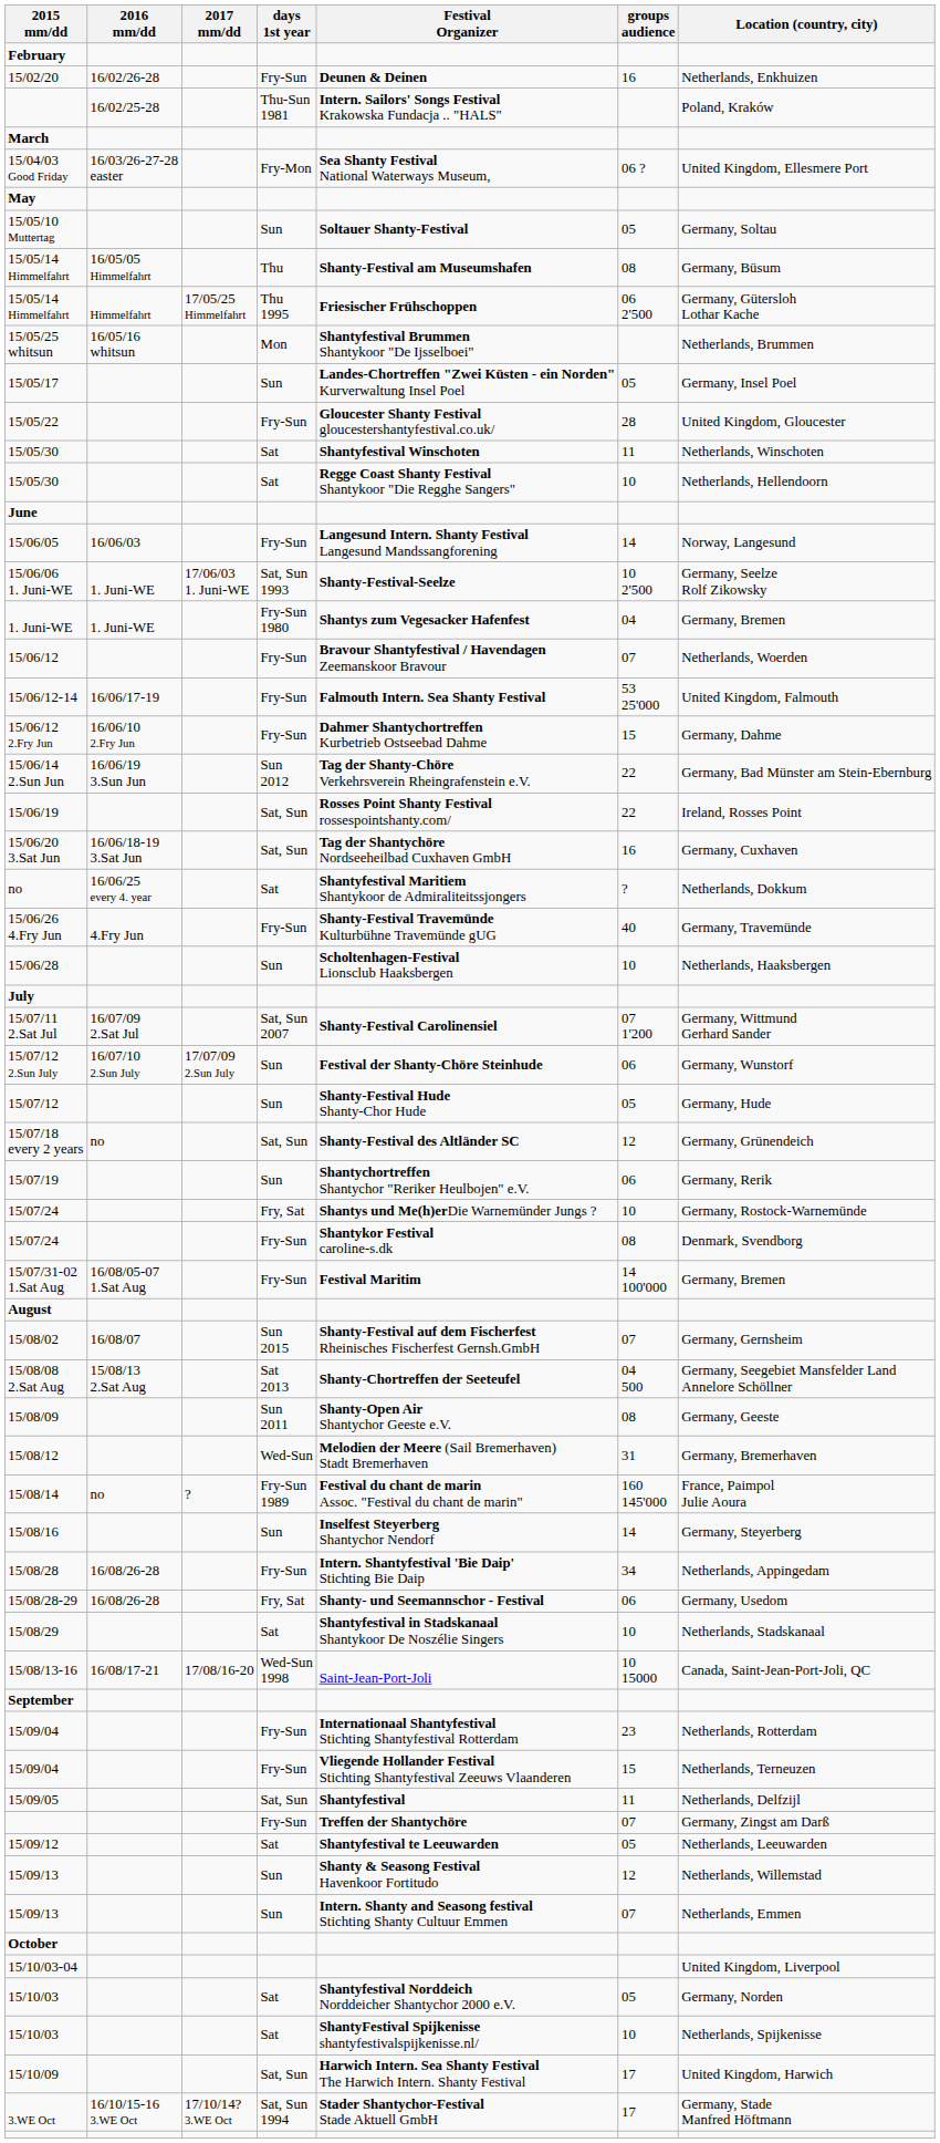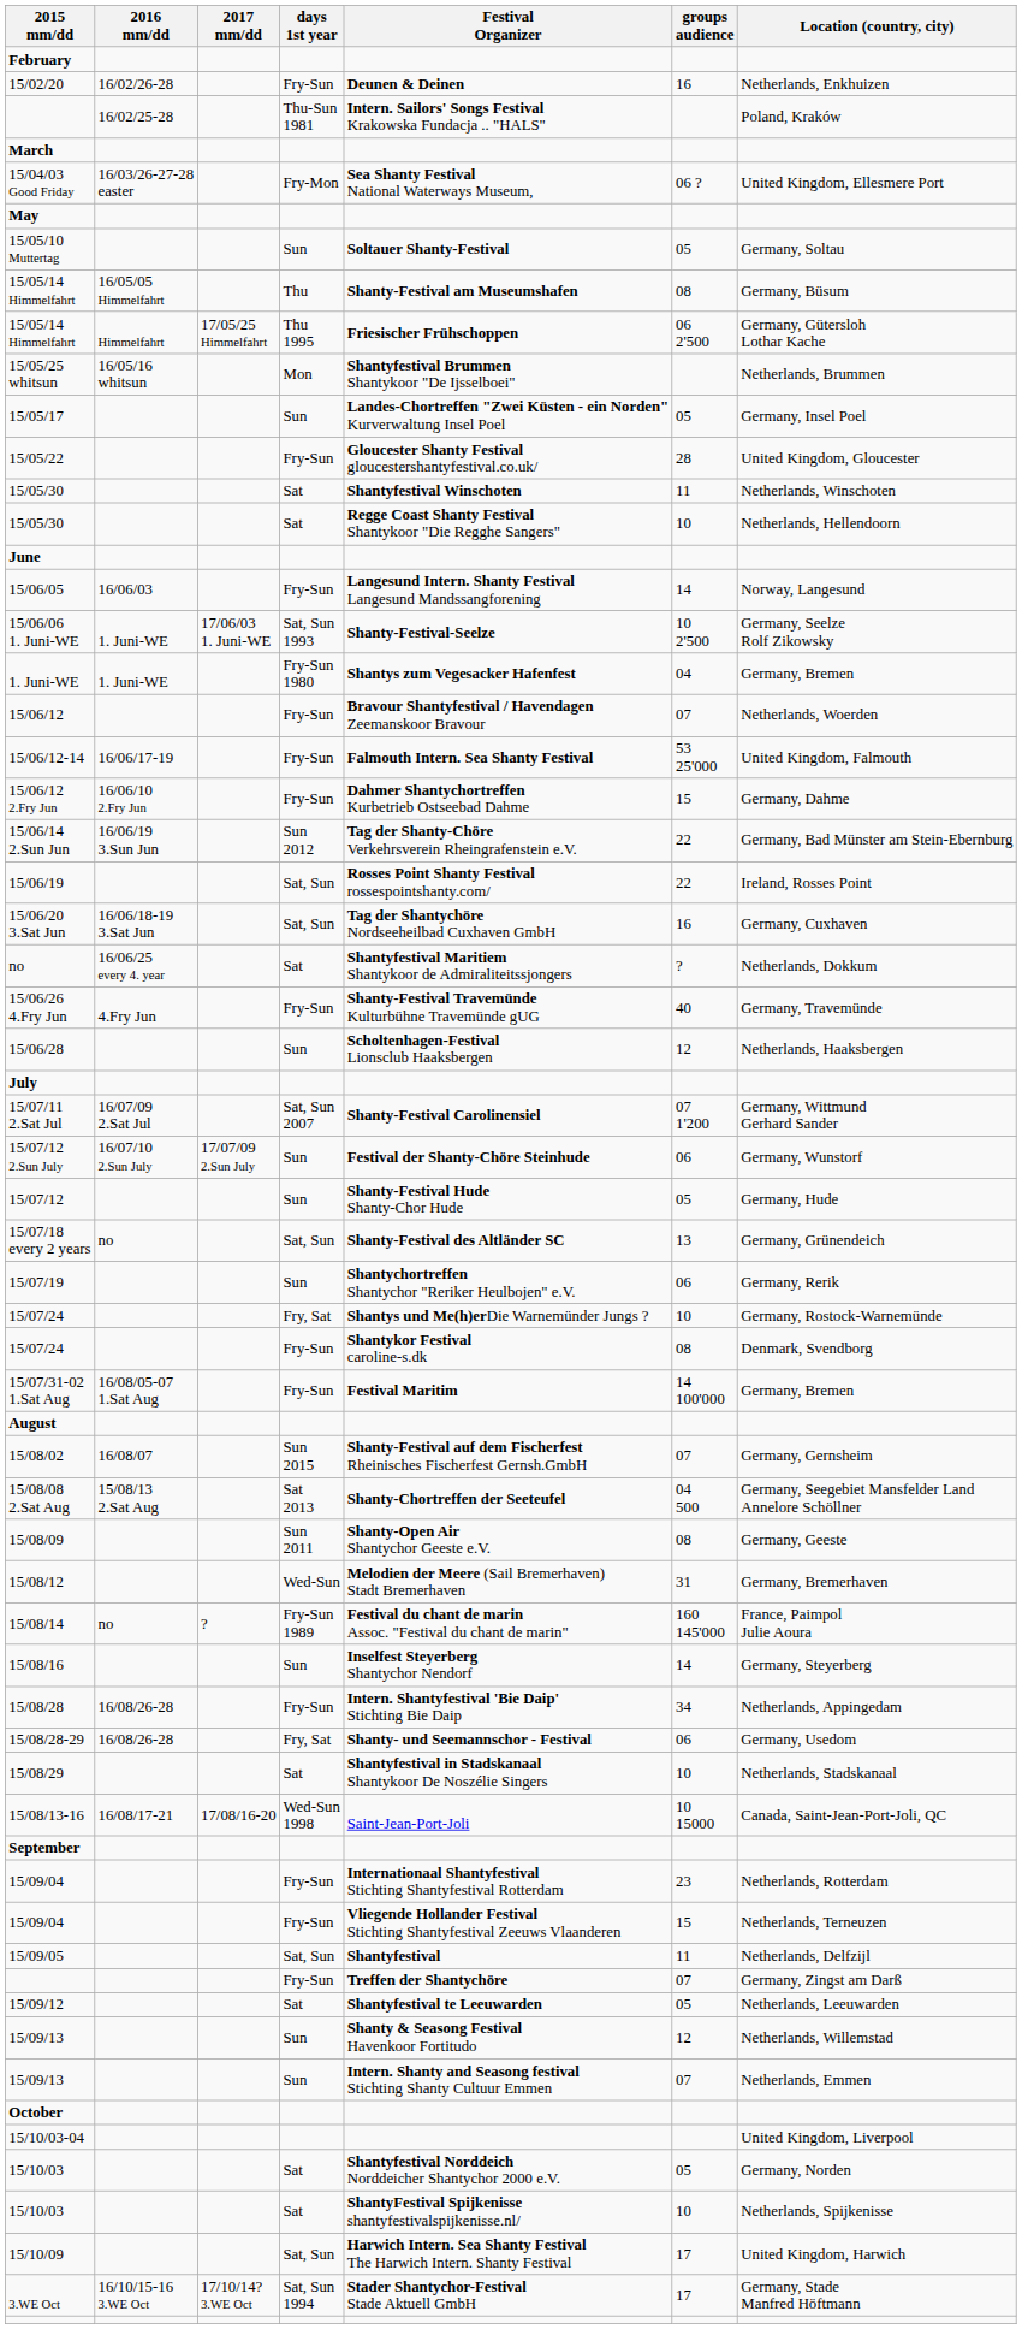 <table class="wikitable sortable">
 <tr>
 <th>2015<br>mm/dd</th>
 <th>2016<br>mm/dd</th>
 <th>2017<br>mm/dd</th>
 <th>days<br>1st year</th>
 <th>Festival<br>Organizer</th>
 <th>groups<br>audience</th>
 <th>Location (country, city)</th>
 </tr>
 <tr>
 <td><strong>February</strong></td>
 <td></td>
 <td></td>
 <td></td>
 <td></td>
 <td></td>
 <td></td>
 </tr>
 <tr>
 <td>15/02/20</td>
 <td>16/02/26-28</td>
 <td></td>
 <td>Fry-Sun</td>
 <td><strong>Deunen & Deinen</strong><br></td>
 <td>16</td>
 <td>Netherlands, Enkhuizen</td>
 </tr>
 <tr>
 <td></td>
 <td>16/02/25-28</td>
 <td></td>
 <td>Thu-Sun<br>1981</td>
 <td><strong>Intern. Sailors' Songs Festival</strong><br>Krakowska Fundacja .. "HALS"</td>
 <td></td>
 <td>Poland, Kraków</td>
 </tr>
 <tr>
 <td><strong>March</strong></td>
 <td></td>
 <td></td>
 <td></td>
 <td></td>
 <td></td>
 <td></td>
 </tr>
 <tr>
 <td>15/04/03<br><small>Good Friday</small></td>
 <td>16/03/26-27-28<br>easter</td>
 <td></td>
 <td>Fry-Mon</td>
 <td><strong>Sea Shanty Festival</strong><br>National Waterways Museum,  </td>
 <td>06 ?</td>
 <td>United Kingdom, Ellesmere Port</td>
 </tr>
 <tr>
 <td><strong>May</strong></td>
 <td></td>
 <td></td>
 <td></td>
 <td></td>
 <td></td>
 <td></td>
 </tr>
 <tr>
 <td>15/05/10<br><small>Muttertag</small></td>
 <td></td>
 <td></td>
 <td>Sun</td>
 <td><strong>Soltauer Shanty-Festival</strong><br></td>
 <td>05</td>
 <td>Germany, Soltau</td>
 </tr>
 <tr>
 <td>15/05/14<br><small>Himmelfahrt</small></td>
 <td>16/05/05<br><small>Himmelfahrt</small></td>
 <td></td>
 <td>Thu</td>
 <td><strong>Shanty-Festival am Museumshafen</strong><br></td>
 <td>08</td>
 <td>Germany, Büsum</td>
 </tr>
 <tr>
 <td>15/05/14<br><small>Himmelfahrt</small></td>
 <td><br><small>Himmelfahrt</small></td>
 <td>17/05/25<br><small>Himmelfahrt</small></td>
 <td>Thu<br>1995</td>
 <td><strong>Friesischer Frühschoppen</strong><br></td>
 <td>06<br>2'500</td>
 <td>Germany, Gütersloh<br>Lothar Kache</td>
 </tr>
 <tr>
 <td>15/05/25<br>whitsun</td>
 <td>16/05/16<br>whitsun</td>
 <td></td>
 <td>Mon</td>
 <td><strong>Shantyfestival Brummen</strong><br>Shantykoor "De Ijsselboei"</td>
 <td></td>
 <td>Netherlands, Brummen</td>
 </tr>
 <tr>
 <td>15/05/17</td>
 <td></td>
 <td></td>
 <td>Sun</td>
 <td><strong>Landes-Chortreffen "Zwei Küsten - ein Norden"</strong><br>Kurverwaltung Insel Poel</td>
 <td>05</td>
 <td>Germany, Insel Poel</td>
 </tr>
 <tr>
 <td>15/05/22</td>
 <td></td>
 <td></td>
 <td>Fry-Sun</td>
 <td><strong>Gloucester Shanty Festival</strong><br>gloucestershantyfestival.co.uk/</td>
 <td>28</td>
 <td>United Kingdom, Gloucester</td>
 </tr>
 <tr>
 <td>15/05/30</td>
 <td></td>
 <td></td>
 <td>Sat</td>
 <td><strong>Shantyfestival Winschoten</strong><br></td>
 <td>11</td>
 <td>Netherlands, Winschoten</td>
 </tr>
 <tr>
 <td>15/05/30</td>
 <td></td>
 <td></td>
 <td>Sat</td>
 <td><strong>Regge Coast Shanty Festival</strong><br>Shantykoor "Die Regghe Sangers"</td>
 <td>10</td>
 <td>Netherlands, Hellendoorn</td>
 </tr>
 <tr>
 <td><strong>June</strong></td>
 <td></td>
 <td></td>
 <td></td>
 <td></td>
 <td></td>
 <td></td>
 </tr>
 <tr>
 <td>15/06/05</td>
 <td>16/06/03</td>
 <td></td>
 <td>Fry-Sun</td>
 <td><strong>Langesund Intern. Shanty Festival</strong><br>Langesund Mandssangforening</td>
 <td>14</td>
 <td>Norway, Langesund</td>
 </tr>
 <tr>
 <td>15/06/06<br>1. Juni-WE</td>
 <td><br>1. Juni-WE</td>
 <td>17/06/03<br>1. Juni-WE</td>
 <td>Sat, Sun<br>1993</td>
 <td><strong>Shanty-Festival-Seelze</strong><br></td>
 <td>10<br>2'500</td>
 <td>Germany, Seelze<br>Rolf Zikowsky</td>
 </tr>
 <tr>
 <td><br>1. Juni-WE</td>
 <td><br>1. Juni-WE</td>
 <td></td>
 <td>Fry-Sun<br>1980</td>
 <td><strong>Shantys zum Vegesacker Hafenfest</strong><br></td>
 <td>04</td>
 <td>Germany, Bremen</td>
 </tr>
 <tr>
 <td>15/06/12</td>
 <td></td>
 <td></td>
 <td>Fry-Sun</td>
 <td><strong>Bravour Shantyfestival / Havendagen</strong><br>Zeemanskoor Bravour</td>
 <td>07</td>
 <td>Netherlands, Woerden</td>
 </tr>
 <tr>
 <td>15/06/12-14</td>
 <td>16/06/17-19</td>
 <td></td>
 <td>Fry-Sun</td>
 <td><strong>Falmouth Intern. Sea Shanty Festival</strong><br></td>
 <td>53<br>25'000</td>
 <td>United Kingdom, Falmouth</td>
 </tr>
 <tr>
 <td>15/06/12<br><small>2.Fry Jun</small></td>
 <td>16/06/10<br><small>2.Fry Jun</small></td>
 <td></td>
 <td>Fry-Sun</td>
 <td><strong>Dahmer Shantychortreffen</strong><br>Kurbetrieb Ostseebad Dahme</td>
 <td>15</td>
 <td>Germany, Dahme</td>
 </tr>
 <tr>
 <td>15/06/14<br>2.Sun Jun</td>
 <td>16/06/19<br>3.Sun Jun</td>
 <td></td>
 <td>Sun<br>2012</td>
 <td><strong>Tag der Shanty-Chöre</strong><br>Verkehrsverein Rheingrafenstein e.V.</td>
 <td>22</td>
 <td>Germany, Bad Münster am Stein-Ebernburg</td>
 </tr>
 <tr>
 <td>15/06/19</td>
 <td></td>
 <td></td>
 <td>Sat, Sun</td>
 <td><strong>Rosses Point Shanty Festival</strong><br>rossespointshanty.com/</td>
 <td>22</td>
 <td>Ireland, Rosses Point</td>
 </tr>
 <tr>
 <td>15/06/20<br>3.Sat Jun</td>
 <td>16/06/18-19<br>3.Sat Jun</td>
 <td></td>
 <td>Sat, Sun</td>
 <td><strong>Tag der Shantychöre</strong><br>Nordseeheilbad Cuxhaven GmbH</td>
 <td>16</td>
 <td>Germany, Cuxhaven</td>
 </tr>
 <tr>
 <td>no</td>
 <td>16/06/25<br><small>every 4. year</small></td>
 <td></td>
 <td>Sat</td>
 <td><strong>Shantyfestival Maritiem</strong><br>Shantykoor de Admiraliteitssjongers</td>
 <td>?</td>
 <td>Netherlands, Dokkum</td>
 </tr>
 <tr>
 <td>15/06/26<br>4.Fry Jun</td>
 <td><br>4.Fry Jun</td>
 <td></td>
 <td>Fry-Sun</td>
 <td><strong>Shanty-Festival Travemünde</strong><br>Kulturbühne Travemünde gUG</td>
 <td>40</td>
 <td>Germany, Travemünde</td>
 </tr>
 <tr>
 <td>15/06/28</td>
 <td></td>
 <td></td>
 <td>Sun</td>
 <td><strong>Scholtenhagen-Festival</strong><br>Lionsclub Haaksbergen</td>
-<td>10</td>
+<td>12</td>
 <td>Netherlands, Haaksbergen</td>
 </tr>
 <tr>
 <td><strong>July</strong></td>
 <td></td>
 <td></td>
 <td></td>
 <td></td>
 <td></td>
 <td></td>
 </tr>
 <tr>
 <td>15/07/11<br>2.Sat Jul</td>
 <td>16/07/09<br>2.Sat Jul</td>
 <td></td>
 <td>Sat, Sun<br>2007</td>
 <td><strong>Shanty-Festival Carolinensiel</strong><br></td>
 <td>07<br>1'200</td>
 <td>Germany, Wittmund<br>Gerhard Sander</td>
 </tr>
 <tr>
 <td>15/07/12<br><small>2.Sun July</small></td>
 <td>16/07/10<br><small>2.Sun July</small></td>
 <td>17/07/09<br><small>2.Sun July</small></td>
 <td>Sun</td>
 <td><strong>Festival der Shanty-Chöre Steinhude</strong><br></td>
 <td>06</td>
 <td>Germany, Wunstorf</td>
 </tr>
 <tr>
 <td>15/07/12</td>
 <td></td>
 <td></td>
 <td>Sun</td>
 <td><strong>Shanty-Festival Hude</strong><br>Shanty-Chor Hude</td>
 <td>05</td>
 <td>Germany, Hude</td>
 </tr>
 <tr>
 <td>15/07/18<br>every 2 years</td>
 <td>no</td>
 <td></td>
 <td>Sat, Sun</td>
 <td><strong>Shanty-Festival des Altländer SC</strong><br></td>
-<td>12</td>
+<td>13</td>
 <td>Germany, Grünendeich</td>
 </tr>
 <tr>
 <td>15/07/19</td>
 <td></td>
 <td></td>
 <td>Sun</td>
 <td><strong>Shantychortreffen</strong><br>Shantychor "Reriker Heulbojen" e.V.</td>
 <td>06</td>
 <td>Germany, Rerik</td>
 </tr>
 <tr>
 <td>15/07/24</td>
 <td></td>
 <td></td>
 <td>Fry, Sat</td>
 <td><strong>Shantys und Me(h)er</strong>Die Warnemünder Jungs ?</td>
 <td>10</td>
 <td>Germany, Rostock-Warnemünde</td>
 </tr>
 <tr>
 <td>15/07/24</td>
 <td></td>
 <td></td>
 <td>Fry-Sun</td>
 <td><strong>Shantykor Festival</strong><br>caroline-s.dk</td>
 <td>08</td>
 <td>Denmark, Svendborg</td>
 </tr>
 <tr>
 <td>15/07/31-02<br>1.Sat Aug</td>
 <td>16/08/05-07<br>1.Sat Aug</td>
 <td></td>
 <td>Fry-Sun</td>
 <td><strong>Festival Maritim</strong><br></td>
 <td>14<br>100'000</td>
 <td>Germany, Bremen</td>
 </tr>
 <tr>
 <td><strong>August</strong></td>
 <td></td>
 <td></td>
 <td></td>
 <td></td>
 <td></td>
 <td></td>
 </tr>
 <tr>
 <td>15/08/02</td>
 <td>16/08/07</td>
 <td></td>
 <td>Sun<br>2015</td>
 <td><strong>Shanty-Festival auf dem Fischerfest</strong><br>Rheinisches Fischerfest Gernsh.GmbH</td>
 <td>07</td>
 <td>Germany, Gernsheim</td>
 </tr>
 <tr>
 <td>15/08/08<br>2.Sat Aug</td>
 <td>15/08/13<br>2.Sat Aug</td>
 <td></td>
 <td>Sat<br>2013</td>
 <td><strong>Shanty-Chortreffen der Seeteufel</strong><br></td>
 <td>04<br>500</td>
 <td>Germany, Seegebiet Mansfelder Land<br>Annelore Schöllner</td>
 </tr>
 <tr>
 <td>15/08/09</td>
 <td></td>
 <td></td>
 <td>Sun<br>2011</td>
 <td><strong>Shanty-Open Air</strong><br>Shantychor Geeste e.V.</td>
 <td>08</td>
 <td>Germany, Geeste</td>
 </tr>
 <tr>
 <td>15/08/12</td>
 <td></td>
 <td></td>
 <td>Wed-Sun</td>
 <td><strong>Melodien der Meere</strong> (Sail Bremerhaven)<br>Stadt Bremerhaven</td>
 <td>31</td>
 <td>Germany, Bremerhaven</td>
 </tr>
 <tr>
 <td>15/08/14</td>
 <td>no</td>
 <td>?</td>
 <td>Fry-Sun<br>1989</td>
 <td><strong>Festival du chant de marin</strong><br>Assoc. "Festival du chant de marin"</td>
 <td>160<br>145'000</td>
 <td>France, Paimpol<br>Julie Aoura</td>
 </tr>
 <tr>
 <td>15/08/16</td>
 <td></td>
 <td></td>
 <td>Sun</td>
 <td><strong>Inselfest Steyerberg</strong><br>Shantychor Nendorf</td>
 <td>14</td>
 <td>Germany, Steyerberg</td>
 </tr>
 <tr>
 <td>15/08/28</td>
 <td>16/08/26-28</td>
 <td></td>
 <td>Fry-Sun</td>
 <td><strong>Intern. Shantyfestival 'Bie Daip' </strong><br>Stichting Bie Daip</td>
 <td>34</td>
 <td>Netherlands, Appingedam</td>
 </tr>
 <tr>
 <td>15/08/28-29</td>
 <td>16/08/26-28</td>
 <td></td>
 <td>Fry, Sat</td>
 <td><strong>Shanty- und Seemannschor - Festival</strong><br></td>
 <td>06</td>
 <td>Germany, Usedom</td>
 </tr>
 <tr>
 <td>15/08/29</td>
 <td></td>
 <td></td>
 <td>Sat</td>
 <td><strong>Shantyfestival in Stadskanaal</strong><br>Shantykoor De Noszélie Singers</td>
 <td>10</td>
 <td>Netherlands, Stadskanaal</td>
 </tr>
 <tr>
 <td>15/08/13-16</td>
 <td>16/08/17-21</td>
 <td>17/08/16-20</td>
 <td>Wed-Sun<br>1998</td>
 <td><br><a href='#'>Saint-Jean-Port-Joli</a></td>
 <td>10<br>15000</td>
 <td>Canada, Saint-Jean-Port-Joli, QC</td>
 </tr>
 <tr>
 <td><strong>September</strong></td>
 <td></td>
 <td></td>
 <td></td>
 <td></td>
 <td></td>
 <td></td>
 </tr>
 <tr>
 <td>15/09/04</td>
 <td></td>
 <td></td>
 <td>Fry-Sun</td>
 <td><strong>Internationaal Shantyfestival</strong><br>Stichting Shantyfestival Rotterdam</td>
 <td>23</td>
 <td>Netherlands, Rotterdam</td>
 </tr>
 <tr>
 <td>15/09/04</td>
 <td></td>
 <td></td>
 <td>Fry-Sun</td>
 <td><strong>Vliegende Hollander Festival</strong><br>Stichting Shantyfestival Zeeuws Vlaanderen</td>
 <td>15</td>
 <td>Netherlands, Terneuzen</td>
 </tr>
 <tr>
 <td>15/09/05</td>
 <td></td>
 <td></td>
 <td>Sat, Sun</td>
 <td><strong>Shantyfestival</strong></td>
 <td>11</td>
 <td>Netherlands, Delfzijl</td>
 </tr>
 <tr>
 <td></td>
 <td></td>
 <td></td>
 <td>Fry-Sun</td>
 <td><strong>Treffen der Shantychöre</strong></td>
 <td>07</td>
 <td>Germany, Zingst am Darß</td>
 </tr>
 <tr>
 <td>15/09/12</td>
 <td></td>
 <td></td>
 <td>Sat</td>
 <td><strong>Shantyfestival te Leeuwarden</strong><br></td>
 <td>05</td>
 <td>Netherlands, Leeuwarden</td>
 </tr>
 <tr>
 <td>15/09/13</td>
 <td></td>
 <td></td>
 <td>Sun</td>
 <td><strong>Shanty & Seasong Festival</strong><br>Havenkoor Fortitudo</td>
 <td>12</td>
 <td>Netherlands, Willemstad</td>
 </tr>
 <tr>
 <td>15/09/13</td>
 <td></td>
 <td></td>
 <td>Sun</td>
 <td><strong>Intern. Shanty and Seasong festival</strong><br>Stichting Shanty Cultuur Emmen</td>
 <td>07</td>
 <td>Netherlands, Emmen</td>
 </tr>
 <tr>
 <td><strong>October</strong></td>
 <td></td>
 <td></td>
 <td></td>
 <td></td>
 <td></td>
 <td></td>
 </tr>
 <tr>
 <td>15/10/03-04</td>
 <td></td>
 <td></td>
 <td></td>
 <td><strong></strong><br></td>
 <td></td>
 <td>United Kingdom, Liverpool</td>
 </tr>
 <tr>
 <td>15/10/03</td>
 <td></td>
 <td></td>
 <td>Sat</td>
 <td><strong>Shantyfestival Norddeich</strong><br>Norddeicher Shantychor 2000 e.V.</td>
 <td>05</td>
 <td>Germany, Norden</td>
 </tr>
 <tr>
 <td>15/10/03</td>
 <td></td>
 <td></td>
 <td>Sat</td>
 <td><strong>ShantyFestival Spijkenisse</strong><br>shantyfestivalspijkenisse.nl/</td>
 <td>10</td>
 <td>Netherlands, Spijkenisse</td>
 </tr>
 <tr>
 <td>15/10/09</td>
 <td></td>
 <td></td>
 <td>Sat, Sun</td>
 <td><strong>Harwich Intern. Sea Shanty Festival</strong><br>The Harwich Intern. Shanty Festival</td>
 <td>17</td>
 <td>United Kingdom, Harwich</td>
 </tr>
 <tr>
 <td><br><small>3.WE Oct</small></td>
 <td>16/10/15-16<br><small>3.WE Oct</small></td>
 <td>17/10/14?<br><small>3.WE Oct</small></td>
 <td>Sat, Sun<br>1994</td>
 <td><strong>Stader Shantychor-Festival</strong><br>Stade Aktuell GmbH</td>
 <td>17</td>
 <td>Germany, Stade<br>Manfred Höftmann</td>
 </tr>
 <tr>
 <td></td>
 <td></td>
 <td></td>
 <td></td>
 <td></td>
 <td></td>
 <td></td>
 </tr>
 </table>
